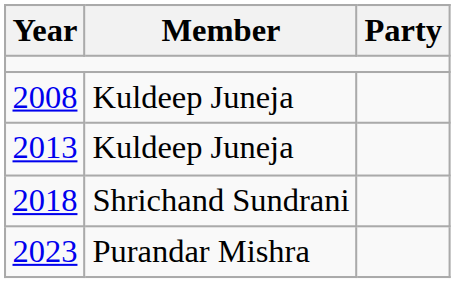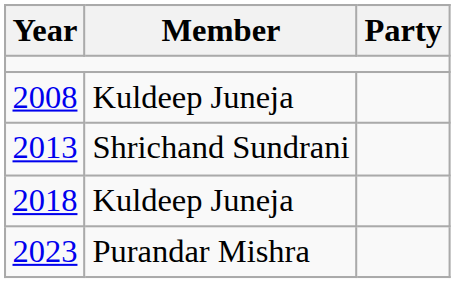 <table class="wikitable">
 <tr>
 <th>Year</th>
 <th>Member</th>
 <th colspan="2">Party</th>
 </tr>
 <tr>
 <td colspan="4"></td>
 </tr>
 <tr>
 <td><a href='#'>2008</a></td>
 <td>Kuldeep Juneja</td>
 <td></td>
 </tr>
 <tr>
 <td><a href='#'>2013</a></td>
-<td>Kuldeep Juneja</td>
+<td>Shrichand Sundrani</td>
 <td></td>
 </tr>
 <tr>
 <td><a href='#'>2018</a></td>
-<td>Shrichand Sundrani</td>
+<td>Kuldeep Juneja</td>
 <td></td>
 </tr>
 <tr>
 <td><a href='#'>2023</a></td>
 <td>Purandar Mishra</td>
 <td></td>
 </tr>
 </table>
